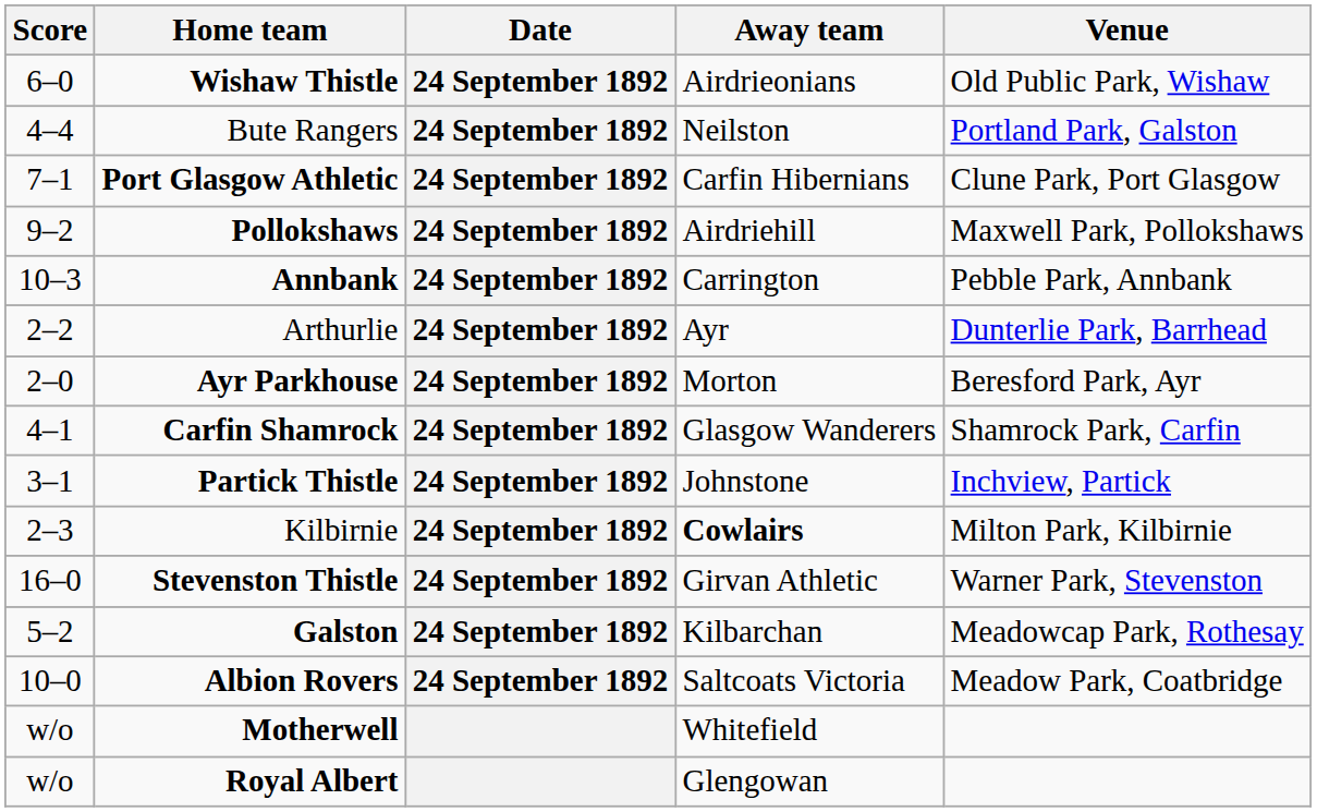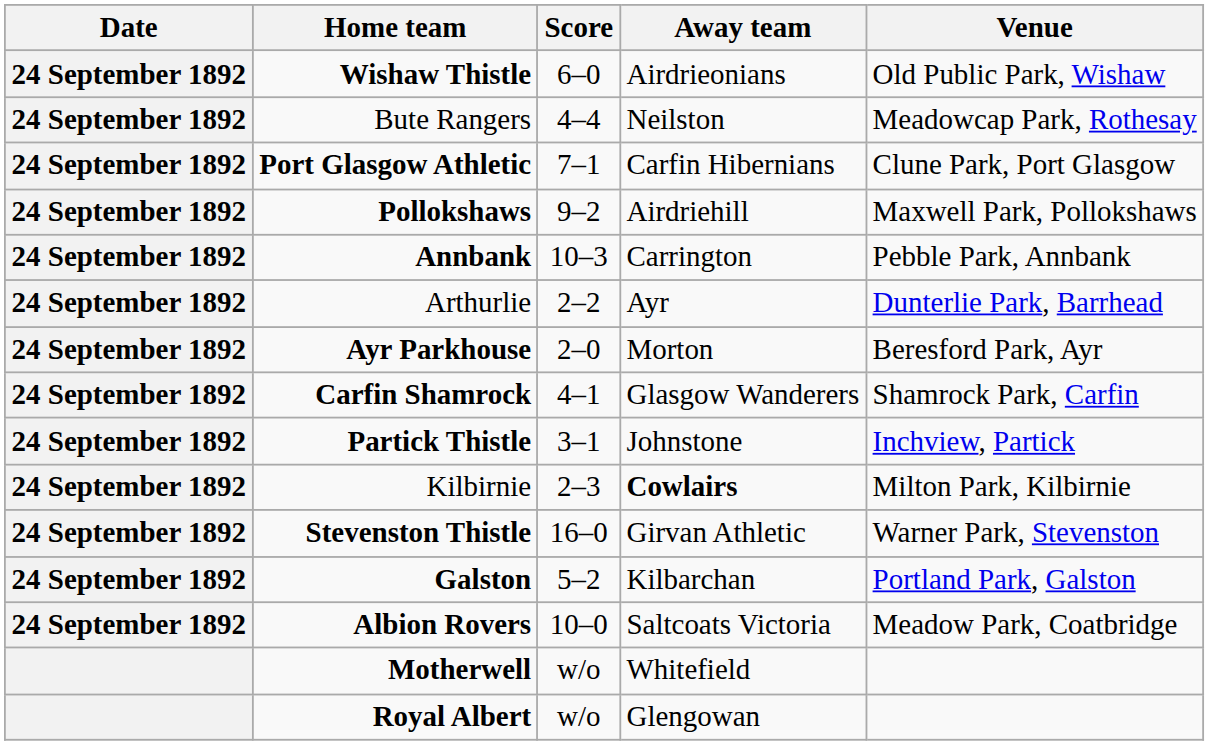 <table class="wikitable football-result-list" style="max-width: 80em; text-align: center">
 <tr>
+<th scope="col">Date</th>
+<th scope="col">Home team</th>
 <th scope="col">Score</th>
-<th scope="col">Home team</th>
-<th scope="col">Date</th>
 <th scope="col">Away team</th>
 <th scope="col">Venue</th>
 </tr>
 <tr>
+<th scope="row">24 September 1892</th>
+<td align=right><strong>Wishaw Thistle</strong></td>
 <td>6–0</td>
-<td align=right><strong>Wishaw Thistle</strong></td>
-<th scope="row">24 September 1892</th>
 <td align=left>Airdrieonians</td>
 <td align=left>Old Public Park, <a href='#'>Wishaw</a></td>
 </tr>
 <tr>
+<th scope="row">24 September 1892</th>
+<td align=right>Bute Rangers</td>
 <td>4–4</td>
-<td align=right>Bute Rangers</td>
-<th scope="row">24 September 1892</th>
 <td align=left>Neilston</td>
-<td align=left><a href='#'>Portland Park</a>, <a href='#'>Galston</a></td>
+<td align=left>Meadowcap Park, <a href='#'>Rothesay</a></td>
 </tr>
 <tr>
+<th scope="row">24 September 1892</th>
+<td align=right><strong>Port Glasgow Athletic</strong></td>
 <td>7–1</td>
-<td align=right><strong>Port Glasgow Athletic</strong></td>
-<th scope="row">24 September 1892</th>
 <td align=left>Carfin Hibernians</td>
 <td align=left>Clune Park, Port Glasgow</td>
 </tr>
 <tr>
+<th scope="row">24 September 1892</th>
+<td align=right><strong>Pollokshaws</strong></td>
 <td>9–2</td>
-<td align=right><strong>Pollokshaws</strong></td>
-<th scope="row">24 September 1892</th>
 <td align=left>Airdriehill</td>
 <td align=left>Maxwell Park, Pollokshaws</td>
 </tr>
 <tr>
+<th scope="row">24 September 1892</th>
+<td align=right><strong>Annbank</strong></td>
 <td>10–3</td>
-<td align=right><strong>Annbank</strong></td>
-<th scope="row">24 September 1892</th>
 <td align=left>Carrington</td>
 <td align=left>Pebble Park, Annbank</td>
 </tr>
 <tr>
+<th scope="row">24 September 1892</th>
+<td align=right>Arthurlie</td>
 <td>2–2</td>
-<td align=right>Arthurlie</td>
-<th scope="row">24 September 1892</th>
 <td align=left>Ayr</td>
 <td align=left><a href='#'>Dunterlie Park</a>, <a href='#'>Barrhead</a></td>
 </tr>
 <tr>
+<th scope="row">24 September 1892</th>
+<td align=right><strong>Ayr Parkhouse</strong></td>
 <td>2–0</td>
-<td align=right><strong>Ayr Parkhouse</strong></td>
-<th scope="row">24 September 1892</th>
 <td align=left>Morton</td>
 <td align=left>Beresford Park, Ayr</td>
 </tr>
 <tr>
+<th scope="row">24 September 1892</th>
+<td align=right><strong>Carfin Shamrock</strong></td>
 <td>4–1</td>
-<td align=right><strong>Carfin Shamrock</strong></td>
-<th scope="row">24 September 1892</th>
 <td align=left>Glasgow Wanderers</td>
 <td align=left>Shamrock Park, <a href='#'>Carfin</a></td>
 </tr>
 <tr>
+<th scope="row">24 September 1892</th>
+<td align=right><strong>Partick Thistle</strong></td>
 <td>3–1</td>
-<td align=right><strong>Partick Thistle</strong></td>
-<th scope="row">24 September 1892</th>
 <td align=left>Johnstone</td>
 <td align=left><a href='#'>Inchview</a>, <a href='#'>Partick</a></td>
 </tr>
 <tr>
+<th scope="row">24 September 1892</th>
+<td align=right>Kilbirnie</td>
 <td>2–3</td>
-<td align=right>Kilbirnie</td>
-<th scope="row">24 September 1892</th>
 <td align=left><strong>Cowlairs</strong></td>
 <td align=left>Milton Park, Kilbirnie</td>
 </tr>
 <tr>
+<th scope="row">24 September 1892</th>
+<td align=right><strong>Stevenston Thistle</strong></td>
 <td>16–0</td>
-<td align=right><strong>Stevenston Thistle</strong></td>
-<th scope="row">24 September 1892</th>
 <td align=left>Girvan Athletic</td>
 <td align=left>Warner Park, <a href='#'>Stevenston</a></td>
 </tr>
 <tr>
+<th scope="row">24 September 1892</th>
+<td align=right><strong>Galston</strong></td>
 <td>5–2</td>
-<td align=right><strong>Galston</strong></td>
-<th scope="row">24 September 1892</th>
 <td align=left>Kilbarchan</td>
-<td align=left>Meadowcap Park, <a href='#'>Rothesay</a></td>
+<td align=left><a href='#'>Portland Park</a>, <a href='#'>Galston</a></td>
 </tr>
 <tr>
+<th scope="row">24 September 1892</th>
+<td align=right><strong>Albion Rovers</strong></td>
 <td>10–0</td>
-<td align=right><strong>Albion Rovers</strong></td>
-<th scope="row">24 September 1892</th>
 <td align=left>Saltcoats Victoria</td>
 <td align=left>Meadow Park, Coatbridge</td>
 </tr>
 <tr>
+<th scope="row"></th>
+<td align=right><strong>Motherwell</strong></td>
 <td>w/o</td>
-<td align=right><strong>Motherwell</strong></td>
-<th scope="row"></th>
 <td align=left>Whitefield</td>
 <td></td>
 </tr>
 <tr>
+<th scope="row"></th>
+<td align=right><strong>Royal Albert</strong></td>
 <td>w/o</td>
-<td align=right><strong>Royal Albert</strong></td>
-<th scope="row"></th>
 <td align=left>Glengowan</td>
 <td></td>
 </tr>
 </table>
